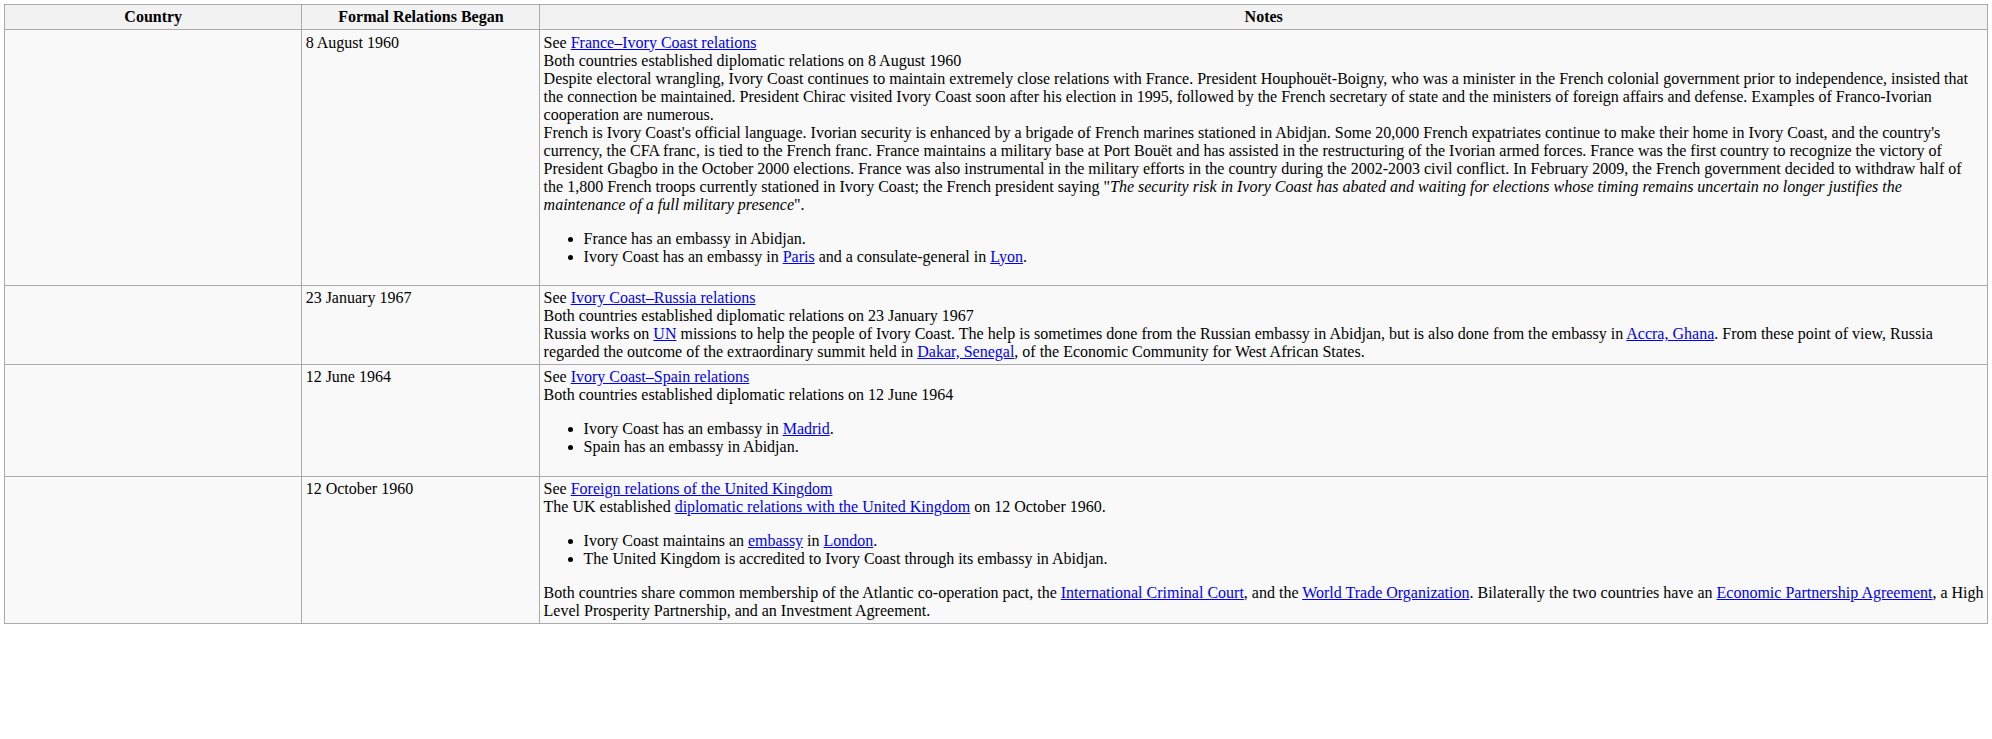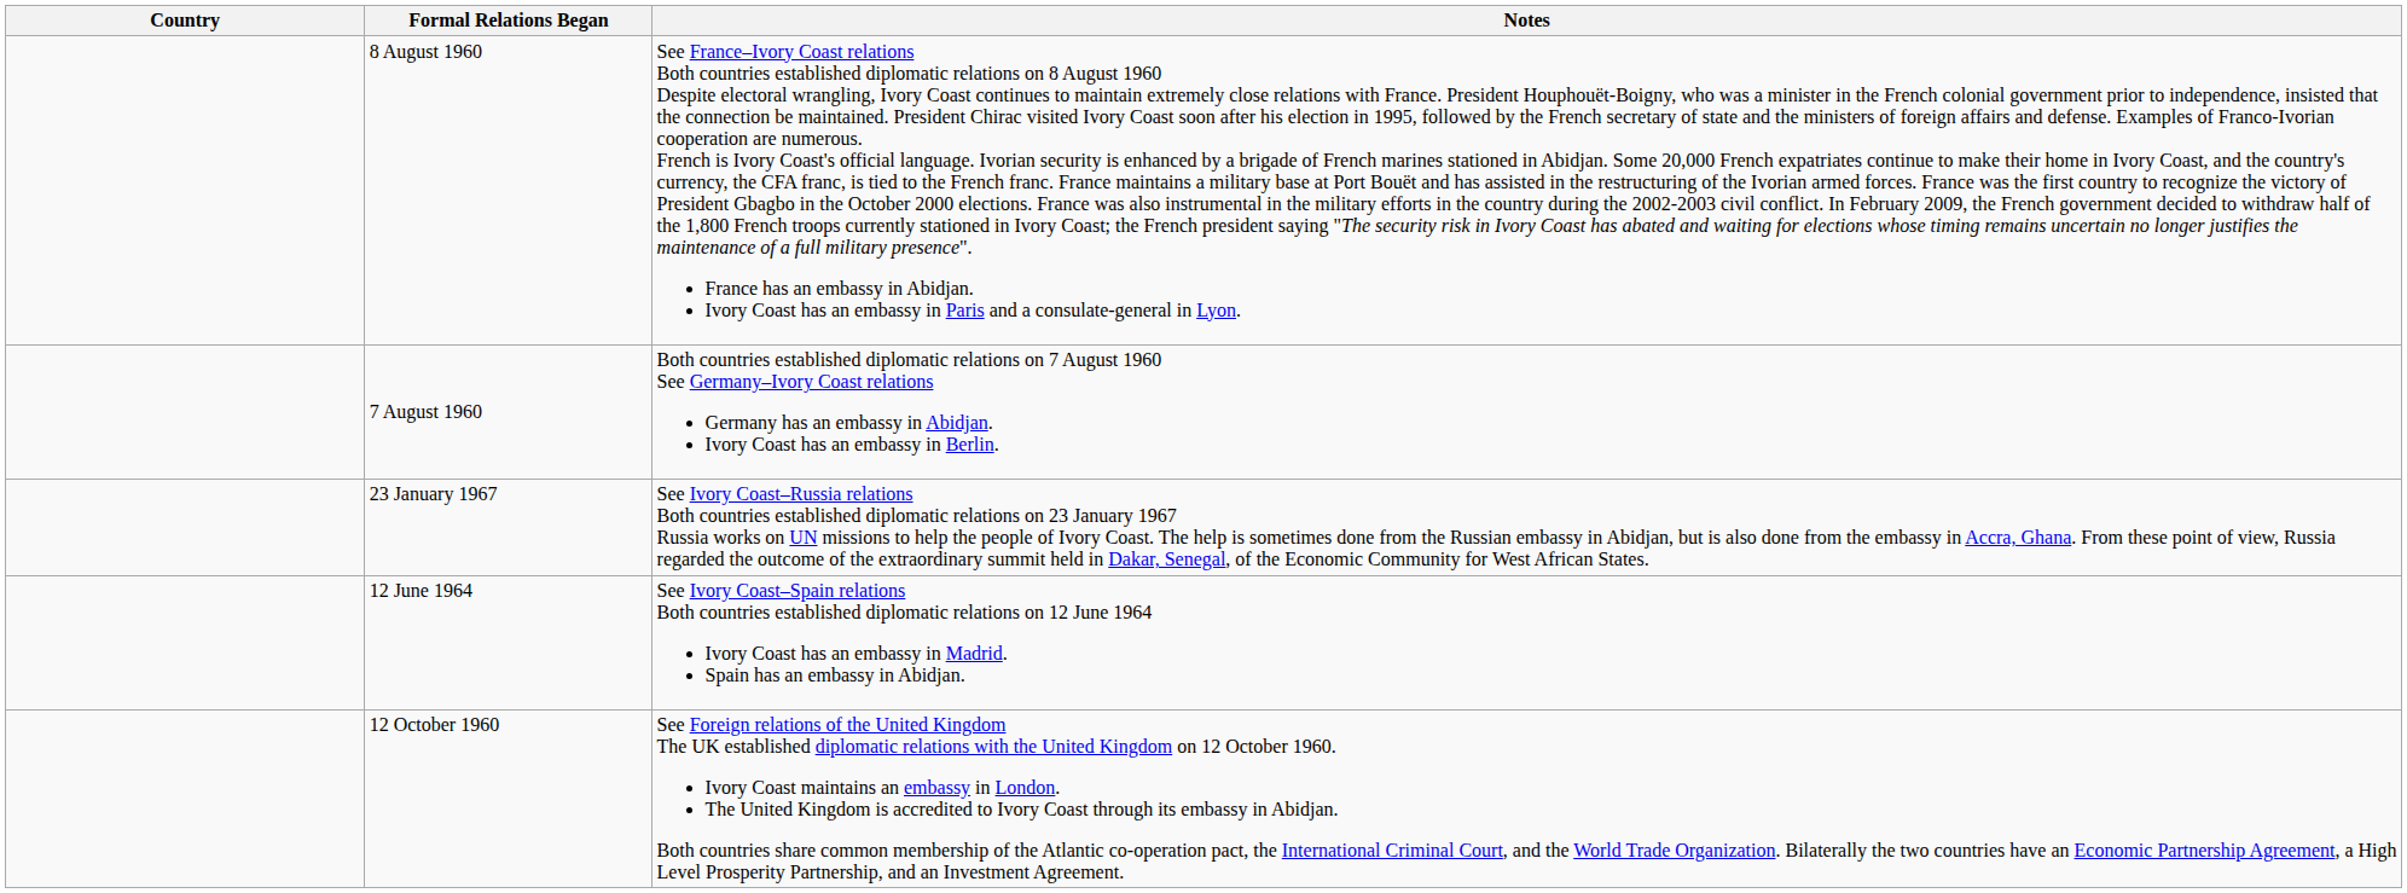 <table class="wikitable sortable" style="width:100%; margin:auto;">
 <tr>
 <th style="width:15%;">Country</th>
 <th style="width:12%;">Formal Relations Began</th>
 <th>Notes</th>
 </tr>
 <tr valign="top">
 <td></td>
 <td>8 August 1960</td>
 <td>See <a href='#'>France–Ivory Coast relations</a><br>Both countries established diplomatic relations on 8 August 1960<br>Despite electoral wrangling, Ivory Coast continues to maintain extremely close relations with France. President Houphouët-Boigny, who was a minister in the French colonial government prior to independence, insisted that the connection be maintained. President Chirac visited Ivory Coast soon after his election in 1995, followed by the French secretary of state and the ministers of foreign affairs and defense. Examples of Franco-Ivorian cooperation are numerous.<br>French is Ivory Coast's official language. Ivorian security is enhanced by a brigade of French marines stationed in Abidjan. Some 20,000 French expatriates continue to make their home in Ivory Coast, and the country's currency, the CFA franc, is tied to the French franc. France maintains a military base at Port Bouët and has assisted in the restructuring of the Ivorian armed forces. France was the first country to recognize the victory of President Gbagbo in the October 2000 elections. France was also instrumental in the military efforts in the country during the 2002-2003 civil conflict. In February 2009, the French government decided to withdraw half of the 1,800 French troops currently stationed in Ivory Coast; the French president saying "<em>The security risk in Ivory Coast has abated and waiting for elections whose timing remains uncertain no longer justifies the maintenance of a full military presence</em>".<ul><li>France has an embassy in Abidjan.</li><li>Ivory Coast has an embassy in <a href='#'>Paris</a> and a consulate-general in <a href='#'>Lyon</a>.</li></ul></td>
+</tr>
+<tr>
+<td></td>
+<td>7 August 1960</td>
+<td>Both countries established diplomatic relations on 7 August 1960<br>See <a href='#'>Germany–Ivory Coast relations</a><ul><li>Germany has an embassy in <a href='#'>Abidjan</a>.</li><li>Ivory Coast has an embassy in <a href='#'>Berlin</a>.</li></ul></td>
 </tr>
 <tr valign="top">
 <td></td>
 <td>23 January 1967</td>
 <td>See <a href='#'>Ivory Coast–Russia relations</a><br>Both countries established diplomatic relations on 23 January 1967<br>Russia works on <a href='#'>UN</a> missions to help the people of Ivory Coast. The help is sometimes done from the Russian embassy in Abidjan, but is also done from the embassy in <a href='#'>Accra, Ghana</a>. From these point of view, Russia regarded the outcome of the extraordinary summit held in <a href='#'>Dakar, Senegal</a>, of the Economic Community for West African States.</td>
 </tr>
 <tr valign="top">
 <td></td>
 <td>12 June 1964</td>
 <td>See <a href='#'>Ivory Coast–Spain relations</a><br>Both countries established diplomatic relations on 12 June 1964<ul><li>Ivory Coast has an embassy in <a href='#'>Madrid</a>.</li><li>Spain has an embassy in Abidjan.</li></ul></td>
 </tr>
 <tr valign="top">
 <td></td>
 <td>12 October 1960</td>
 <td>See <a href='#'>Foreign relations of the United Kingdom</a><br>The UK established <a href='#'>diplomatic relations with the United Kingdom</a> on 12 October 1960.<ul><li>Ivory Coast maintains an <a href='#'>embassy</a> in <a href='#'>London</a>.</li><li>The United Kingdom is accredited to Ivory Coast through its embassy in Abidjan.</li></ul>Both countries share common membership of the Atlantic co-operation pact, the <a href='#'>International Criminal Court</a>, and the <a href='#'>World Trade Organization</a>. Bilaterally the two countries have an <a href='#'>Economic Partnership Agreement</a>, a High Level Prosperity Partnership, and an Investment Agreement.</td>
 </tr>
 </table>
